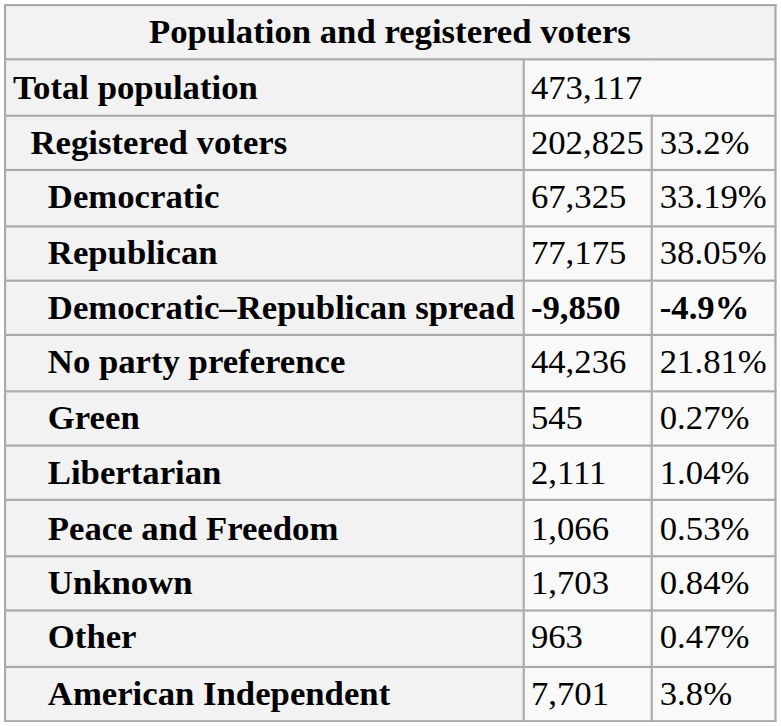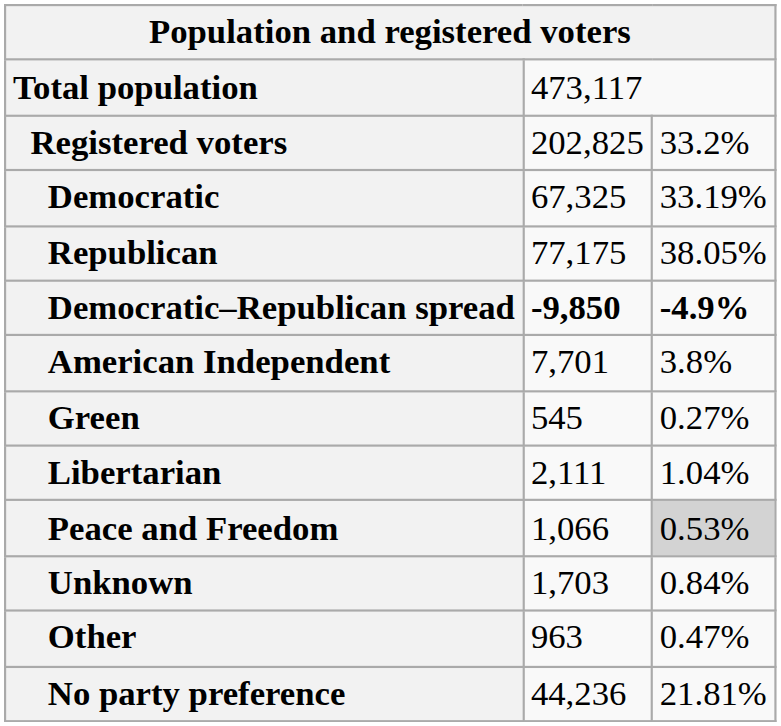 <table class="wikitable collapsible collapsed">
 <tr>
 <th colspan="3">Population and registered voters</th>
 </tr>
 <tr>
 <th scope="row" style="text-align: left;">Total population</th>
 <td colspan="2">473,117</td>
 </tr>
 <tr>
 <th scope="row" style="text-align: left;">  Registered voters</th>
 <td>202,825</td>
 <td>33.2%</td>
 </tr>
 <tr>
 <th scope="row" style="text-align: left;">    Democratic</th>
 <td>67,325</td>
 <td>33.19%</td>
 </tr>
 <tr>
 <th scope="row" style="text-align: left;">    Republican</th>
 <td>77,175</td>
 <td>38.05%</td>
 </tr>
 <tr>
 <th scope="row" style="text-align: left;">    Democratic–Republican spread</th>
 <td><span><strong>-9,850</strong></span></td>
 <td><span><strong>-4.9%</strong></span></td>
 </tr>
 <tr>
-<th scope="row" style="text-align: left;">    No party preference</th>
-<td>44,236</td>
-<td>21.81%</td>
+<th scope="row" style="text-align: left;">    American Independent</th>
+<td>7,701</td>
+<td>3.8%</td>
 </tr>
 <tr>
 <th scope="row" style="text-align: left;">    Green</th>
 <td>545</td>
 <td>0.27%</td>
 </tr>
 <tr>
 <th scope="row" style="text-align: left;">    Libertarian</th>
 <td>2,111</td>
 <td>1.04%</td>
 </tr>
 <tr>
 <th scope="row" style="text-align: left;">    Peace and Freedom</th>
 <td>1,066</td>
-<td>0.53%</td>
+<td style="background: lightgrey;">0.53%</td>
 </tr>
 <tr>
 <th scope="row" style="text-align: left;">    Unknown</th>
 <td>1,703</td>
 <td>0.84%</td>
 </tr>
 <tr>
 <th scope="row" style="text-align: left;">    Other</th>
 <td>963</td>
 <td>0.47%</td>
 </tr>
 <tr>
-<th scope="row" style="text-align: left;">    American Independent</th>
-<td>7,701</td>
-<td>3.8%</td>
+<th scope="row" style="text-align: left;">    No party preference</th>
+<td>44,236</td>
+<td>21.81%</td>
 </tr>
 </table>
